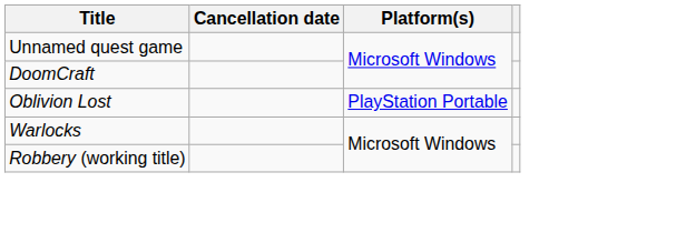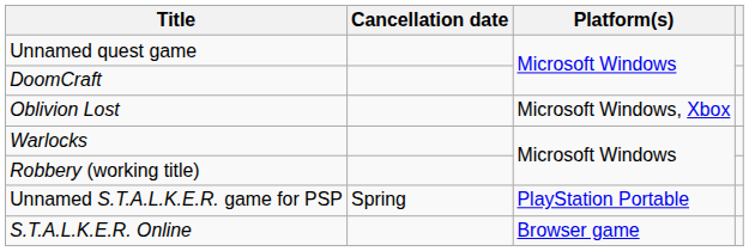 <table class="wikitable sortable plainrowheaders">
 <tr>
 <th scope="col">Title</th>
 <th scope="col">Cancellation date</th>
 <th scope="col">Platform(s)</th>
 <th scope="col"></th>
 </tr>
 <tr>
 <td>Unnamed quest game</td>
 <td></td>
 <td rowspan="2"><a href='#'>Microsoft Windows</a></td>
 <td></td>
 </tr>
 <tr>
 <td><em>DoomCraft</em></td>
 <td></td>
 <td></td>
 </tr>
 <tr>
 <td><em>Oblivion Lost</em></td>
 <td></td>
-<td><a href='#'>PlayStation Portable</a></td>
+<td>Microsoft Windows, <a href='#'>Xbox</a></td>
 <td></td>
 </tr>
 <tr>
 <td><em>Warlocks</em></td>
 <td></td>
 <td rowspan="2">Microsoft Windows</td>
 <td></td>
 </tr>
 <tr>
 <td><em>Robbery</em> (working title)</td>
 <td></td>
 <td></td>
 </tr>
+<tr>
+<td>Unnamed <em>S.T.A.L.K.E.R.</em> game for PSP</td>
+<td>Spring </td>
+<td><a href='#'>PlayStation Portable</a></td>
+<td></td>
+</tr>
+<tr>
+<td><em>S.T.A.L.K.E.R. Online</em></td>
+<td></td>
+<td><a href='#'>Browser game</a></td>
+<td></td>
+</tr>
 </table>
